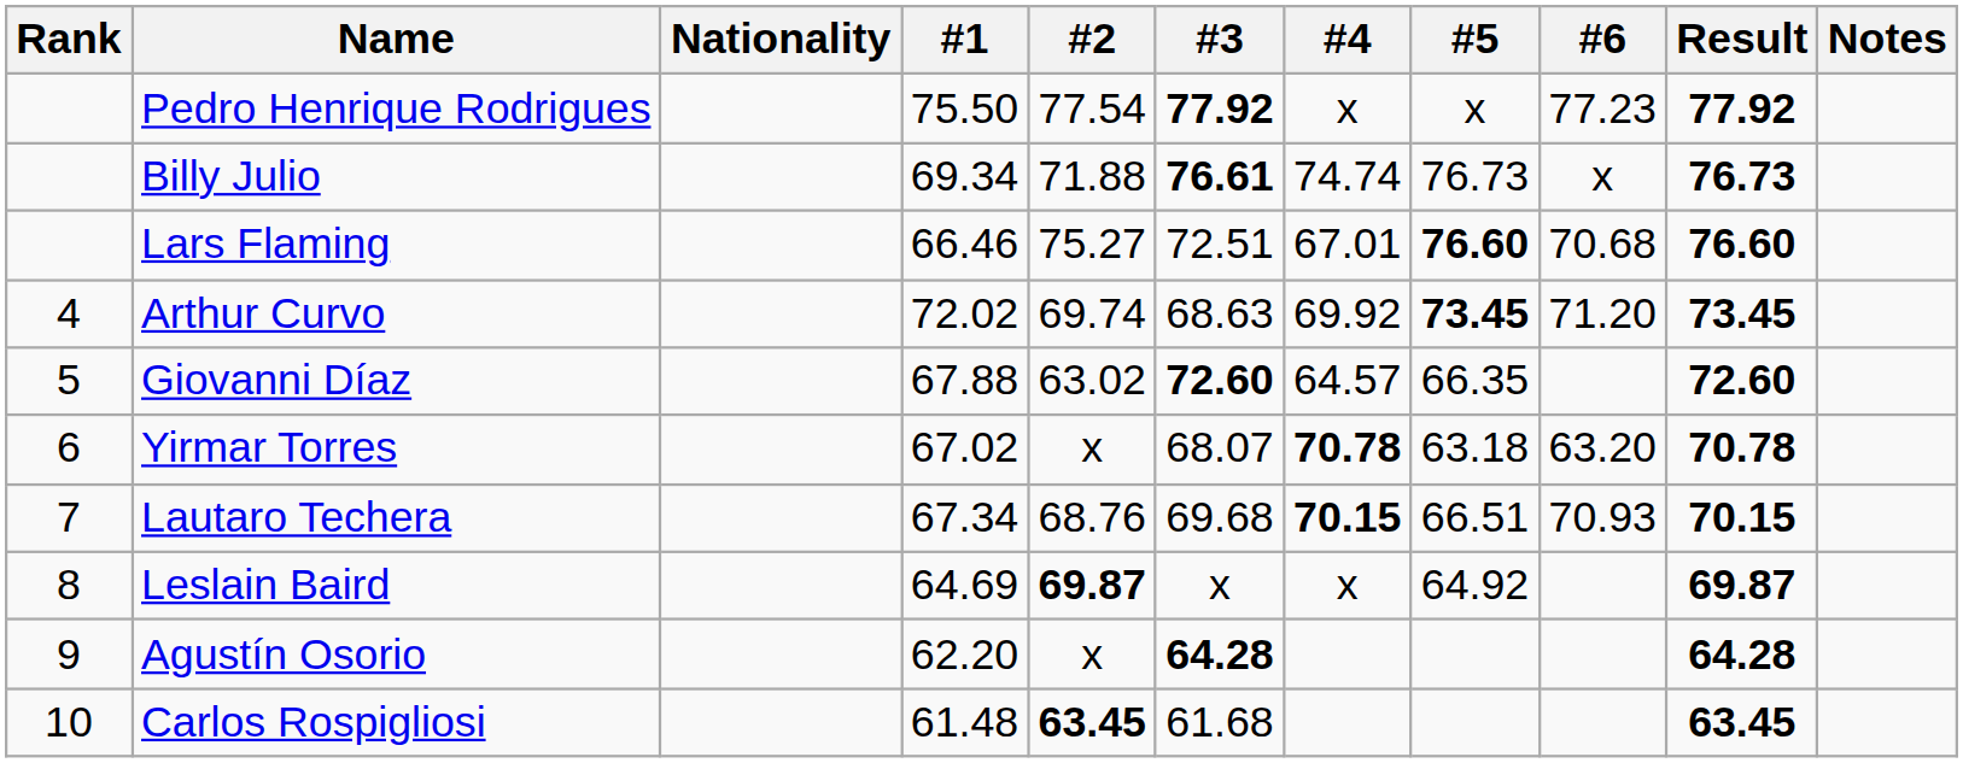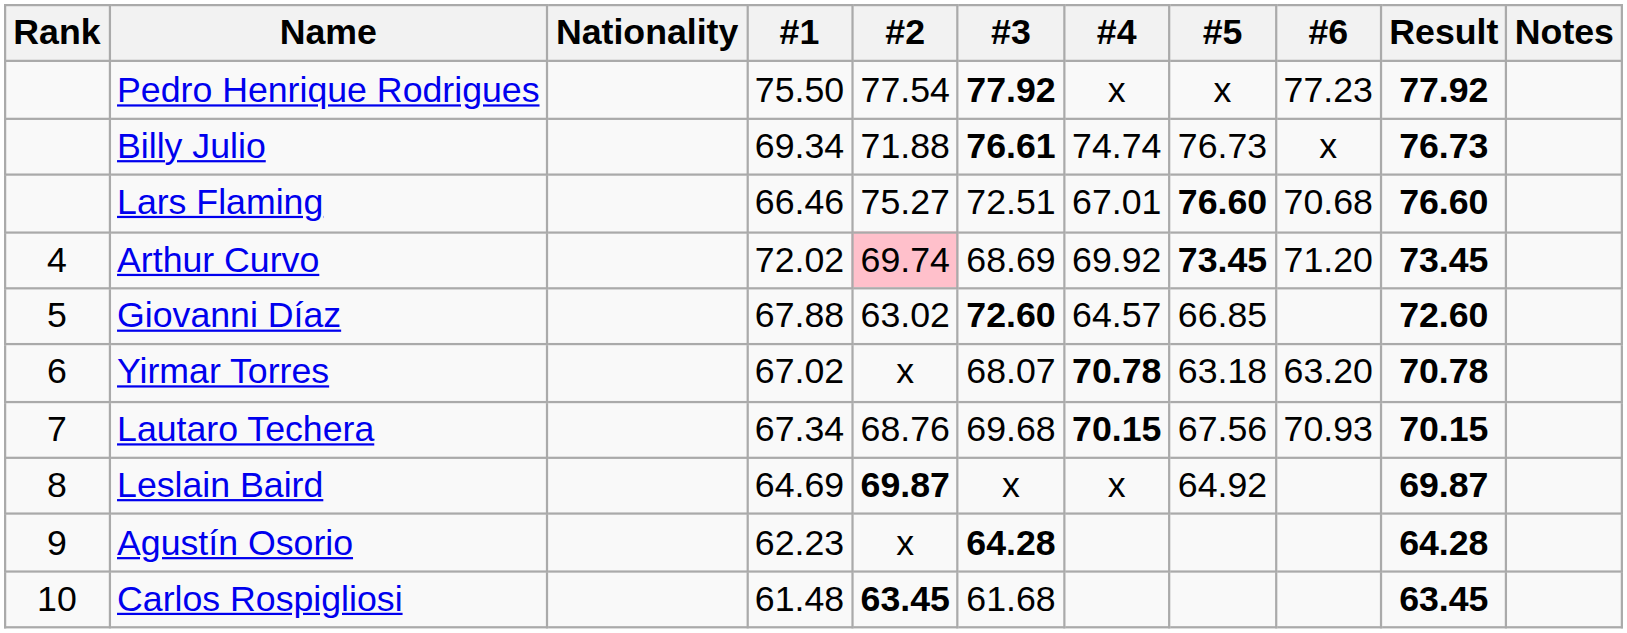 <table class="wikitable sortable" style="text-align:center">
 <tr>
 <th>Rank</th>
 <th>Name</th>
 <th>Nationality</th>
 <th>#1</th>
 <th>#2</th>
 <th>#3</th>
 <th>#4</th>
 <th>#5</th>
 <th>#6</th>
 <th>Result</th>
 <th>Notes</th>
 </tr>
 <tr>
 <td></td>
 <td align=left><a href='#'>Pedro Henrique Rodrigues</a></td>
 <td align=left></td>
 <td>75.50</td>
 <td>77.54</td>
 <td><strong>77.92</strong></td>
 <td>x</td>
 <td>x</td>
 <td>77.23</td>
 <td><strong>77.92</strong></td>
 <td></td>
 </tr>
 <tr>
 <td></td>
 <td align=left><a href='#'>Billy Julio</a></td>
 <td align=left></td>
 <td>69.34</td>
 <td>71.88</td>
 <td><strong>76.61</strong></td>
 <td>74.74</td>
 <td>76.73</td>
 <td>x</td>
 <td><strong>76.73</strong></td>
 <td></td>
 </tr>
 <tr>
 <td></td>
 <td align=left><a href='#'>Lars Flaming</a></td>
 <td align=left></td>
 <td>66.46</td>
 <td>75.27</td>
 <td>72.51</td>
 <td>67.01</td>
 <td><strong>76.60</strong></td>
 <td>70.68</td>
 <td><strong>76.60</strong></td>
 <td></td>
 </tr>
 <tr>
 <td>4</td>
 <td align=left><a href='#'>Arthur Curvo</a></td>
 <td align=left></td>
 <td>72.02</td>
-<td>69.74</td>
-<td>68.63</td>
+<td style="background: pink;">69.74</td>
+<td>68.69</td>
 <td>69.92</td>
 <td><strong>73.45</strong></td>
 <td>71.20</td>
 <td><strong>73.45</strong></td>
 <td></td>
 </tr>
 <tr>
 <td>5</td>
 <td align=left><a href='#'>Giovanni Díaz</a></td>
 <td align=left></td>
 <td>67.88</td>
 <td>63.02</td>
 <td><strong>72.60</strong></td>
 <td>64.57</td>
-<td>66.35</td>
+<td>66.85</td>
 <td></td>
 <td><strong>72.60</strong></td>
 <td></td>
 </tr>
 <tr>
 <td>6</td>
 <td align=left><a href='#'>Yirmar Torres</a></td>
 <td align=left></td>
 <td>67.02</td>
 <td>x</td>
 <td>68.07</td>
 <td><strong>70.78</strong></td>
 <td>63.18</td>
 <td>63.20</td>
 <td><strong>70.78</strong></td>
 <td></td>
 </tr>
 <tr>
 <td>7</td>
 <td align=left><a href='#'>Lautaro Techera</a></td>
 <td align=left></td>
 <td>67.34</td>
 <td>68.76</td>
 <td>69.68</td>
 <td><strong>70.15</strong></td>
-<td>66.51</td>
+<td>67.56</td>
 <td>70.93</td>
 <td><strong>70.15</strong></td>
 <td></td>
 </tr>
 <tr>
 <td>8</td>
 <td align=left><a href='#'>Leslain Baird</a></td>
 <td align=left></td>
 <td>64.69</td>
 <td><strong>69.87</strong></td>
 <td>x</td>
 <td>x</td>
 <td>64.92</td>
 <td></td>
 <td><strong>69.87</strong></td>
 <td></td>
 </tr>
 <tr>
 <td>9</td>
 <td align=left><a href='#'>Agustín Osorio</a></td>
 <td align=left></td>
-<td>62.20</td>
+<td>62.23</td>
 <td>x</td>
 <td><strong>64.28</strong></td>
 <td></td>
 <td></td>
 <td></td>
 <td><strong>64.28</strong></td>
 <td></td>
 </tr>
 <tr>
 <td>10</td>
 <td align=left><a href='#'>Carlos Rospigliosi</a></td>
 <td align=left></td>
 <td>61.48</td>
 <td><strong>63.45</strong></td>
 <td>61.68</td>
 <td></td>
 <td></td>
 <td></td>
 <td><strong>63.45</strong></td>
 <td></td>
 </tr>
 </table>
